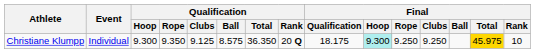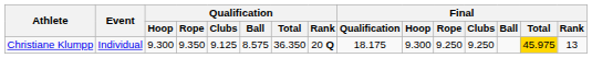 <table class=wikitable style="font-size:90%">
 <tr>
 <th rowspan=2>Athlete</th>
 <th rowspan=2>Event</th>
 <th colspan=6>Qualification</th>
 <th colspan=7>Final</th>
 </tr>
 <tr style="font-size:95%">
 <th>Hoop</th>
 <th>Rope</th>
 <th>Clubs</th>
 <th>Ball</th>
 <th>Total</th>
 <th>Rank</th>
 <th>Qualification</th>
 <th>Hoop</th>
 <th>Rope</th>
 <th>Clubs</th>
 <th>Ball</th>
 <th>Total</th>
 <th>Rank</th>
 </tr>
 <tr align=center>
 <td align=left><a href='#'>Christiane Klumpp</a></td>
 <td align=left><a href='#'>Individual</a></td>
 <td>9.300</td>
 <td>9.350</td>
 <td>9.125</td>
 <td>8.575</td>
 <td>36.350</td>
 <td>20 <strong>Q</strong></td>
 <td>18.175</td>
-<td style="background: paleturquoise;">9.300</td>
+<td>9.300</td>
 <td>9.250</td>
 <td>9.250</td>
 <td></td>
 <td style="background: gold;">45.975</td>
-<td>10</td>
+<td>13</td>
 </tr>
 </table>
